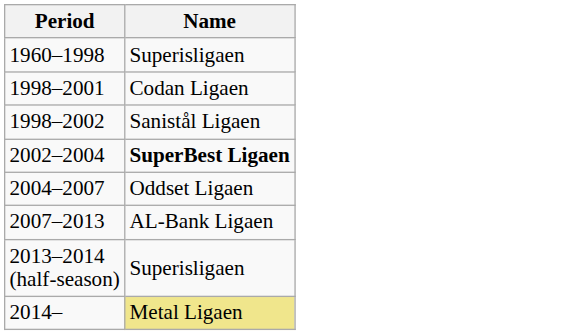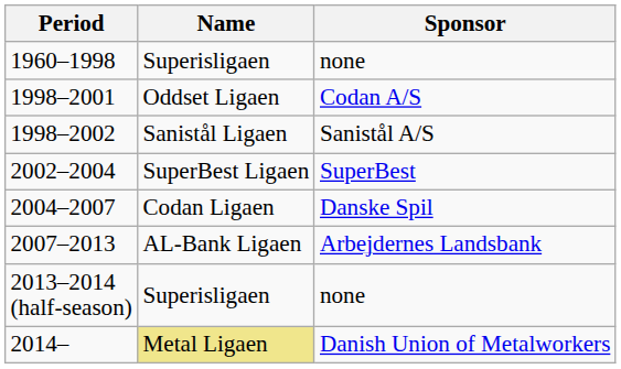 <table class="wikitable">
 <tr>
 <th>Period</th>
 <th>Name</th>
+<th>Sponsor</th>
 </tr>
 <tr>
 <td>1960–1998</td>
 <td>Superisligaen</td>
+<td>none</td>
 </tr>
 <tr>
 <td>1998–2001</td>
-<td>Codan Ligaen</td>
+<td>Oddset Ligaen</td>
+<td><a href='#'>Codan A/S</a></td>
 </tr>
 <tr>
 <td>1998–2002</td>
 <td>Sanistål Ligaen</td>
+<td>Sanistål A/S</td>
 </tr>
 <tr>
 <td>2002–2004</td>
-<td><strong>SuperBest Ligaen</strong></td>
+<td>SuperBest Ligaen</td>
+<td><a href='#'>SuperBest</a></td>
 </tr>
 <tr>
 <td>2004–2007</td>
-<td>Oddset Ligaen</td>
+<td>Codan Ligaen</td>
+<td><a href='#'>Danske Spil</a></td>
 </tr>
 <tr>
 <td>2007–2013</td>
 <td>AL-Bank Ligaen</td>
+<td><a href='#'>Arbejdernes Landsbank</a></td>
 </tr>
 <tr>
 <td>2013–2014<br>(half-season)</td>
 <td>Superisligaen</td>
+<td>none</td>
 </tr>
 <tr>
 <td>2014–</td>
 <td style="background: khaki;">Metal Ligaen</td>
+<td><a href='#'>Danish Union of Metalworkers</a></td>
 </tr>
 </table>
